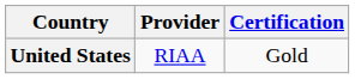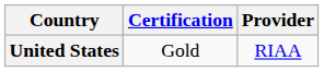 <table class="wikitable sortable plainrowheaders" style="text-align:center">
 <tr>
 <th scope="col">Country</th>
+<th scope="col"><a href='#'>Certification</a></th>
 <th scope="col" class="unsortable">Provider</th>
-<th scope="col"><a href='#'>Certification</a></th>
 </tr>
 <tr>
 <th scope="row">United States</th>
+<td>Gold</td>
 <td><a href='#'>RIAA</a></td>
-<td>Gold</td>
 </tr>
 </table>
